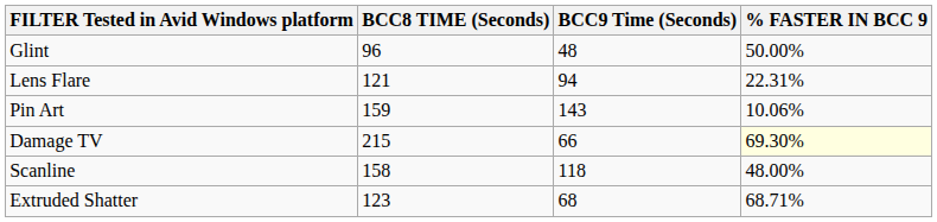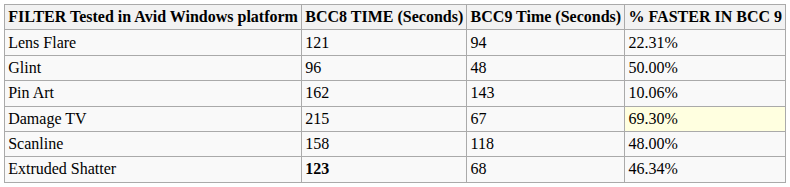 <table class="wikitable">
 <tr>
 <th>FILTER Tested in Avid Windows platform</th>
 <th>BCC8 TIME (Seconds)</th>
 <th>BCC9 Time (Seconds)</th>
 <th>% FASTER IN BCC 9</th>
 </tr>
 <tr>
+<td>Lens Flare</td>
+<td>121</td>
+<td>94</td>
+<td>22.31%</td>
+</tr>
+<tr>
 <td>Glint</td>
 <td>96</td>
 <td>48</td>
 <td>50.00%</td>
 </tr>
 <tr>
-<td>Lens Flare</td>
-<td>121</td>
-<td>94</td>
-<td>22.31%</td>
-</tr>
-<tr>
 <td>Pin Art</td>
-<td>159</td>
+<td>162</td>
 <td>143</td>
 <td>10.06%</td>
 </tr>
 <tr>
 <td>Damage TV</td>
 <td>215</td>
-<td>66</td>
+<td>67</td>
 <td style="background: lightyellow;">69.30%</td>
 </tr>
 <tr>
 <td>Scanline</td>
 <td>158</td>
 <td>118</td>
 <td>48.00%</td>
 </tr>
 <tr>
 <td>Extruded Shatter</td>
-<td>123</td>
+<td><strong>123</strong></td>
 <td>68</td>
-<td>68.71%</td>
+<td>46.34%</td>
 </tr>
 </table>
